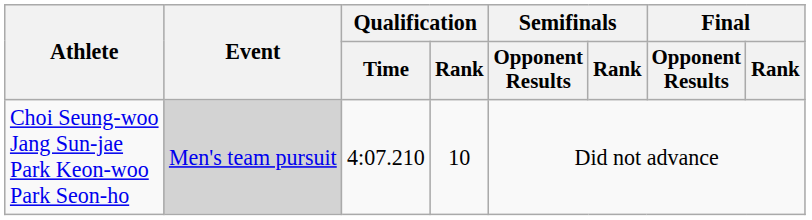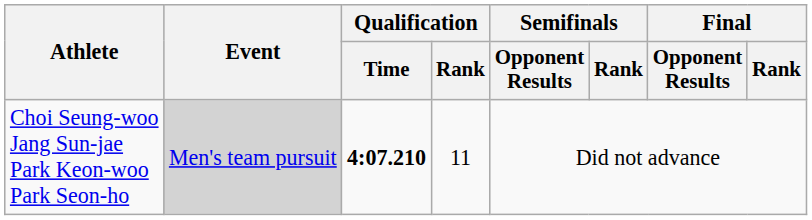 <table class="wikitable" style="font-size:90%">
 <tr>
 <th rowspan=2>Athlete</th>
 <th rowspan=2>Event</th>
 <th colspan=2>Qualification</th>
 <th colspan=2>Semifinals</th>
 <th colspan=2>Final</th>
 </tr>
 <tr style="font-size:95%">
 <th>Time</th>
 <th>Rank</th>
 <th>Opponent<br>Results</th>
 <th>Rank</th>
 <th>Opponent<br>Results</th>
 <th>Rank</th>
 </tr>
 <tr align=center>
 <td align=left><a href='#'>Choi Seung-woo</a><br><a href='#'>Jang Sun-jae</a><br><a href='#'>Park Keon-woo</a><br><a href='#'>Park Seon-ho</a></td>
 <td align=left style="background: lightgrey;"><a href='#'>Men's team pursuit</a></td>
-<td>4:07.210</td>
-<td>10</td>
+<td><strong>4:07.210</strong></td>
+<td>11</td>
 <td colspan=4>Did not advance</td>
 </tr>
 </table>
